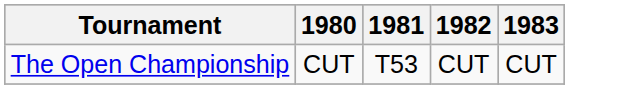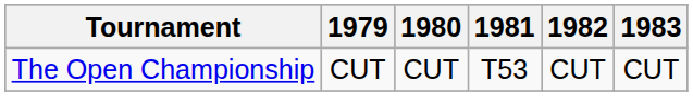 <table class="wikitable" style="font-size:95%;text-align:center;">
 <tr>
 <th>Tournament</th>
+<th>1979</th>
 <th>1980</th>
 <th>1981</th>
 <th>1982</th>
 <th>1983</th>
 </tr>
 <tr>
 <td align=left><a href='#'>The Open Championship</a></td>
 <td>CUT</td>
+<td>CUT</td>
 <td>T53</td>
 <td>CUT</td>
 <td>CUT</td>
 </tr>
 </table>
